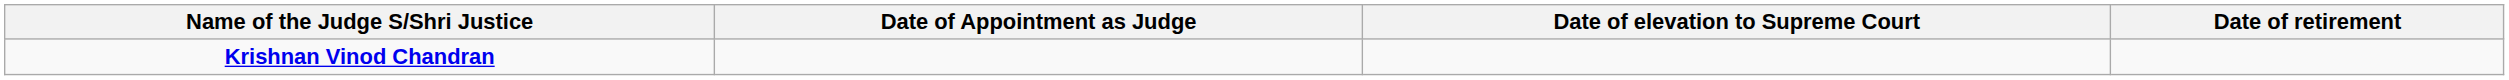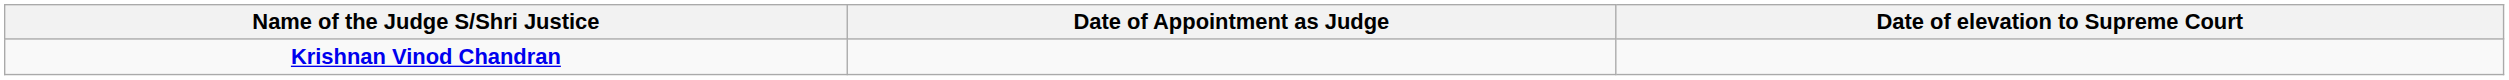 <table class="wikitable static-row-numbers static-row-header" style="text-align:center" width="92%">
 <tr>
 <th>Name of the Judge S/Shri Justice</th>
 <th>Date of Appointment as Judge</th>
 <th>Date of elevation to Supreme Court</th>
-<th>Date of retirement</th>
 </tr>
 <tr>
 <td><a href='#'><strong>Krishnan Vinod Chandran</strong></a></td>
 <td></td>
 <td></td>
-<td></td>
 </tr>
 </table>
